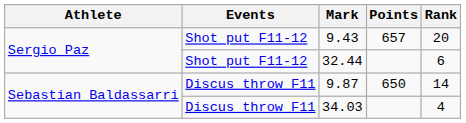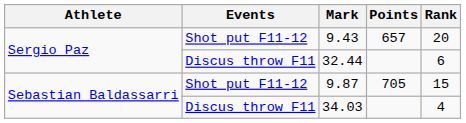 <table class=wikitable style="font-size:90%">
 <tr>
 <th>Athlete</th>
 <th>Events</th>
 <th>Mark</th>
 <th>Points</th>
 <th>Rank</th>
 </tr>
 <tr>
 <td rowspan="2"><a href='#'>Sergio Paz</a></td>
 <td><a href='#'>Shot put F11-12</a></td>
 <td align="center">9.43</td>
 <td align="center">657</td>
 <td align="center">20</td>
 </tr>
 <tr>
-<td><a href='#'>Shot put F11-12</a></td>
+<td><a href='#'>Discus throw F11</a></td>
 <td align="center">32.44</td>
 <td></td>
 <td align="center">6</td>
 </tr>
 <tr>
 <td rowspan="2"><a href='#'>Sebastian Baldassarri</a></td>
-<td><a href='#'>Discus throw F11</a></td>
+<td><a href='#'>Shot put F11-12</a></td>
 <td align="center">9.87</td>
-<td align="center">650</td>
-<td align="center">14</td>
+<td align="center">705</td>
+<td align="center">15</td>
 </tr>
 <tr>
 <td><a href='#'>Discus throw F11</a></td>
 <td align="center">34.03</td>
 <td></td>
 <td align="center">4</td>
 </tr>
 </table>
